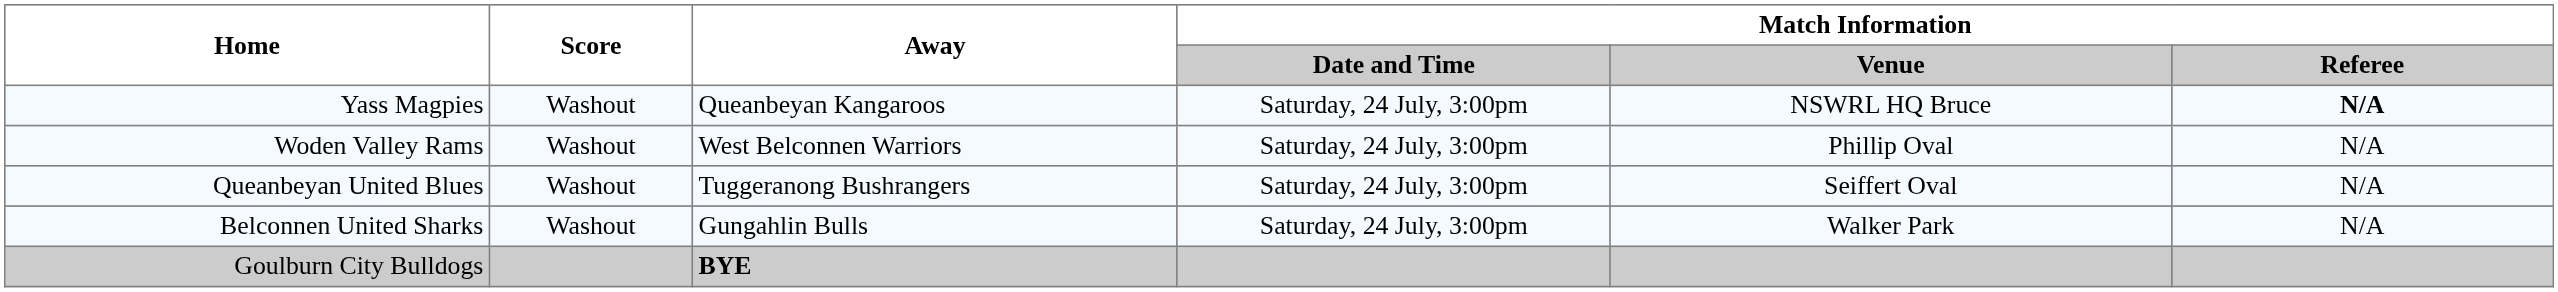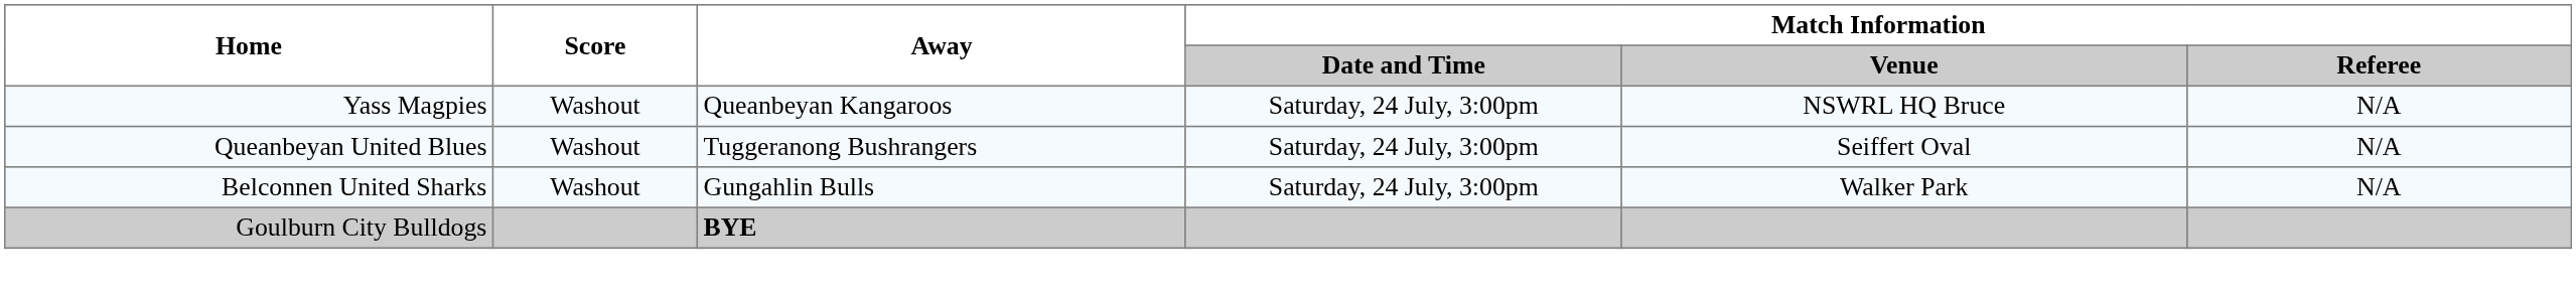 <table width="100%" cellspacing="0" cellpadding="3" border="1" style="border-collapse:collapse;  text-align:center;">
 <tr>
 <th rowspan="2" width="19%">Home</th>
 <th rowspan="2" width="8%">Score</th>
 <th rowspan="2" width="19%">Away</th>
 <th colspan="3">Match Information</th>
 </tr>
 <tr bgcolor="#CCCCCC">
 <th width="17%">Date and Time</th>
 <th width="22%">Venue</th>
 <th width="50%">Referee</th>
 </tr>
 <tr style="text-align:center; background:#f5faff;">
 <td align="right">Yass Magpies </td>
 <td>Washout</td>
 <td align="left"> Queanbeyan Kangaroos</td>
 <td>Saturday, 24 July, 3:00pm</td>
 <td>NSWRL HQ Bruce</td>
-<td><strong>N/A</strong></td>
-</tr>
-<tr style="text-align:center; background:#f5faff;">
-<td align="right">Woden Valley Rams </td>
-<td>Washout</td>
-<td align="left"> West Belconnen Warriors</td>
-<td>Saturday, 24 July, 3:00pm</td>
-<td>Phillip Oval</td>
 <td>N/A</td>
 </tr>
 <tr style="text-align:center; background:#f5faff;">
 <td align="right">Queanbeyan United Blues </td>
 <td>Washout</td>
 <td align="left"> Tuggeranong Bushrangers</td>
 <td>Saturday, 24 July, 3:00pm</td>
 <td>Seiffert Oval</td>
 <td>N/A</td>
 </tr>
 <tr style="text-align:center; background:#f5faff;">
 <td align="right">Belconnen United Sharks </td>
 <td>Washout</td>
 <td align="left"> Gungahlin Bulls</td>
 <td>Saturday, 24 July, 3:00pm</td>
 <td>Walker Park</td>
 <td>N/A</td>
 </tr>
 <tr style="text-align:center; background:#CCCCCC;">
 <td align="right">Goulburn City Bulldogs </td>
 <td></td>
 <td align="left"><strong>BYE</strong></td>
 <td></td>
 <td></td>
 <td></td>
 </tr>
 </table>
